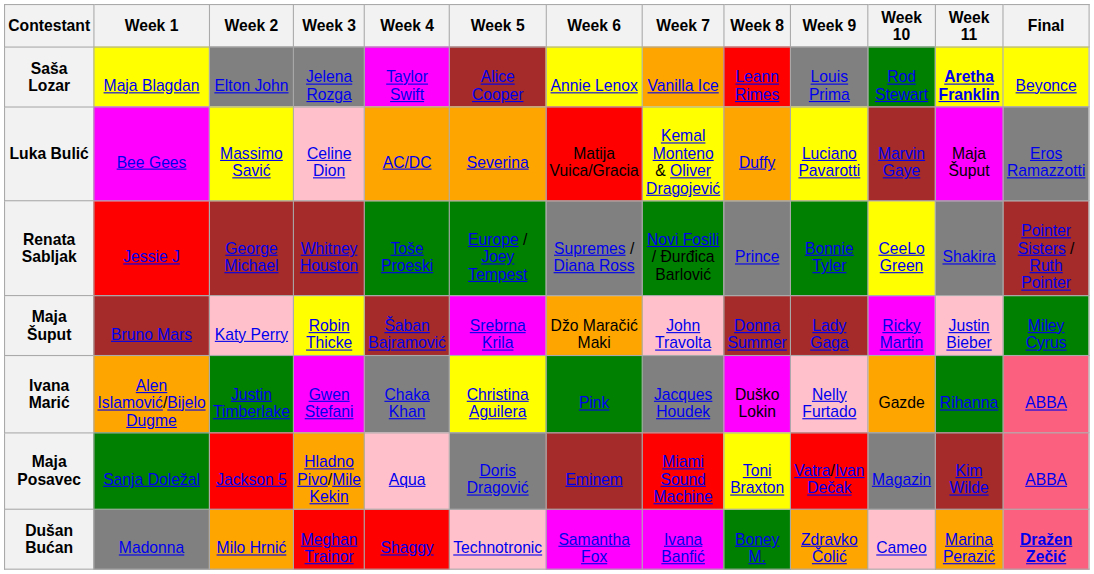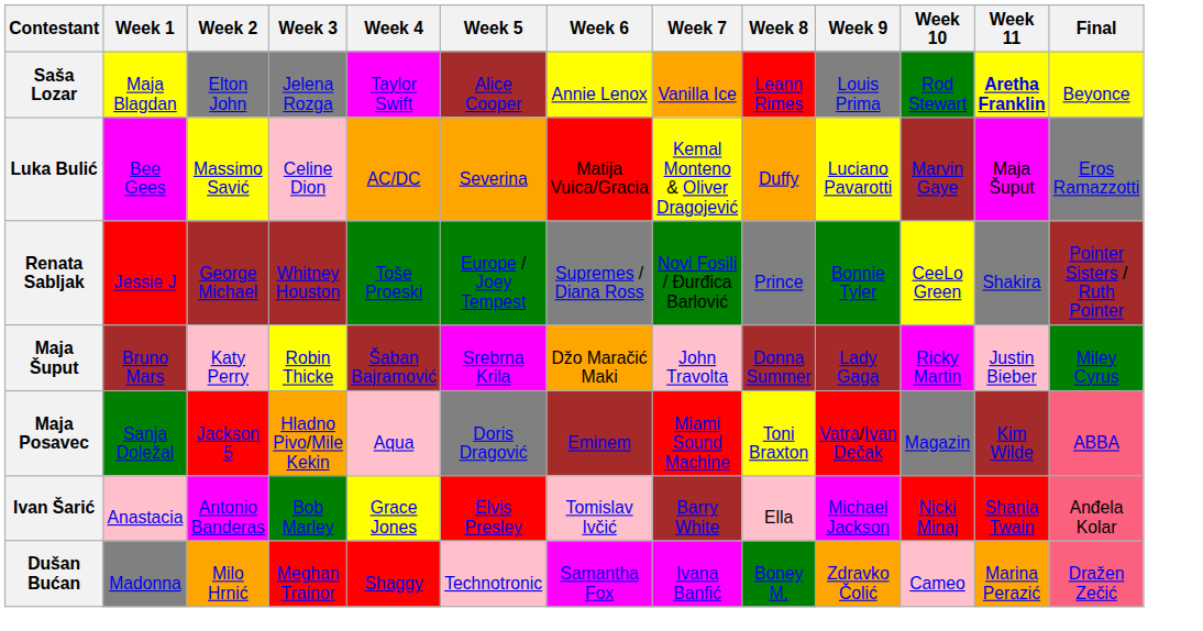 <table class="wikitable" style="font-size:90%; width:100%; text-align:center; margin-left: auto; margin-right: auto">
 <tr>
 <th style="width: 7%;">Contestant</th>
 <th style="width: 8%;">Week 1</th>
 <th style="width: 8%;">Week 2</th>
 <th style="width: 8%;">Week 3</th>
 <th style="width: 8%;">Week 4</th>
 <th style="width: 8%;">Week 5</th>
 <th style="width: 8%;">Week 6</th>
 <th style="width: 8%;">Week 7</th>
 <th style="width: 8%;">Week 8</th>
 <th style="width: 8%;">Week 9</th>
 <th style="width: 8%;">Week 10</th>
 <th style="width: 8%;">Week 11</th>
 <th style="width: 8%;">Final</th>
 </tr>
 <tr>
 <th>Saša Lozar</th>
 <td style="background:yellow"><br><a href='#'>Maja Blagdan</a></td>
 <td style="background:gray"><br><a href='#'>Elton John</a></td>
 <td style="background:gray"><br><a href='#'>Jelena Rozga</a></td>
 <td style="background:magenta"><br><a href='#'>Taylor Swift</a></td>
 <td style="background:brown"><br><a href='#'>Alice Cooper</a></td>
 <td style="background:yellow"><br><a href='#'>Annie Lenox</a></td>
 <td style="background:orange"><br><a href='#'>Vanilla Ice</a></td>
 <td style="background:red"><br><a href='#'>Leann Rimes</a></td>
 <td style="background:gray"><br><a href='#'>Louis Prima</a></td>
 <td style="background:green"><br><a href='#'>Rod Stewart</a></td>
 <td style="background:yellow"><strong><br><a href='#'>Aretha Franklin</a></strong></td>
 <td style="background:yellow"><br><a href='#'>Beyonce</a></td>
 </tr>
 <tr>
 <th>Luka Bulić</th>
 <td style="background:magenta"><br><a href='#'>Bee Gees</a></td>
 <td style="background:yellow"><br><a href='#'>Massimo Savić</a></td>
 <td style="background:pink"><br><a href='#'>Celine Dion</a></td>
 <td style="background:orange"><br><a href='#'>AC/DC</a></td>
 <td style="background:orange"><br><a href='#'>Severina</a></td>
 <td style="background:red"><br>Matija Vuica/Gracia</td>
 <td style="background:yellow"><br><a href='#'>Kemal Monteno</a> & <a href='#'>Oliver Dragojević</a></td>
 <td style="background:orange"><br><a href='#'>Duffy</a></td>
 <td style="background:yellow"><br><a href='#'>Luciano Pavarotti</a></td>
 <td style="background:brown"><br><a href='#'>Marvin Gaye</a></td>
 <td style="background:magenta"><br>Maja Šuput</td>
 <td style="background:gray"><br><a href='#'>Eros Ramazzotti</a></td>
 </tr>
 <tr>
 <th>Renata Sabljak</th>
 <td style="background:red"><br><a href='#'>Jessie J</a></td>
 <td style="background:brown"><br><a href='#'>George Michael</a></td>
 <td style="background:brown"><br><a href='#'>Whitney Houston</a></td>
 <td style="background:green"><br><a href='#'>Toše Proeski</a></td>
 <td style="background:green"><br><a href='#'>Europe</a> / <a href='#'>Joey Tempest</a></td>
 <td style="background:gray"><br><a href='#'>Supremes</a> / <a href='#'>Diana Ross</a></td>
 <td style="background:green"><br><a href='#'>Novi Fosili</a> / Đurđica Barlović</td>
 <td style="background:gray"><br><a href='#'>Prince</a></td>
 <td style="background:green"><br><a href='#'>Bonnie Tyler</a></td>
 <td style="background:yellow"><br><a href='#'>CeeLo Green</a></td>
 <td style="background:gray"><br><a href='#'>Shakira</a></td>
 <td style="background:brown"><br><a href='#'>Pointer Sisters</a> / <a href='#'>Ruth Pointer</a></td>
 </tr>
 <tr>
 <th>Maja Šuput</th>
 <td style="background:brown"><br><a href='#'>Bruno Mars</a></td>
 <td style="background:pink"><br><a href='#'>Katy Perry</a></td>
 <td style="background:yellow"><br><a href='#'>Robin Thicke</a></td>
 <td style="background:brown"><br><a href='#'>Šaban Bajramović</a></td>
 <td style="background:magenta"><br><a href='#'>Srebrna Krila</a></td>
 <td style="background:orange"><br>Džo Maračić Maki</td>
 <td style="background:pink"><br><a href='#'>John Travolta</a></td>
 <td style="background:brown"><br><a href='#'>Donna Summer</a></td>
 <td style="background:brown"><br><a href='#'>Lady Gaga</a></td>
 <td style="background:magenta"><br><a href='#'>Ricky Martin</a></td>
 <td style="background:pink"><br><a href='#'>Justin Bieber</a></td>
 <td style="background:green"><br><a href='#'>Miley Cyrus</a></td>
 </tr>
 <tr>
-<th>Ivana Marić</th>
-<td style="background:orange"><br><a href='#'>Alen Islamović</a>/<a href='#'>Bijelo Dugme</a></td>
-<td style="background:green"><br><a href='#'>Justin Timberlake</a></td>
-<td style="background:magenta"><br><a href='#'>Gwen Stefani</a></td>
-<td style="background:gray"><br><a href='#'>Chaka Khan</a></td>
-<td style="background:yellow"><br><a href='#'>Christina Aguilera</a></td>
-<td style="background:green"><br><a href='#'>Pink</a></td>
-<td style="background:gray"><br><a href='#'>Jacques Houdek</a></td>
-<td style="background:magenta"><br>Duško Lokin</td>
-<td style="background:pink"><br><a href='#'>Nelly Furtado</a></td>
-<td style="background:orange"><br>Gazde</td>
-<td style="background:green"><br><a href='#'>Rihanna</a></td>
-<td style="background:#FB607F"><br><a href='#'>ABBA</a></td>
-</tr>
-<tr>
 <th>Maja Posavec</th>
 <td style="background:green"><br><a href='#'>Sanja Doležal</a></td>
 <td style="background:red"><br><a href='#'>Jackson 5</a></td>
 <td style="background:orange"><br><a href='#'>Hladno Pivo</a>/<a href='#'>Mile Kekin</a></td>
 <td style="background:pink"><br><a href='#'>Aqua</a></td>
 <td style="background:gray"><br><a href='#'>Doris Dragović</a></td>
 <td style="background:brown"><br><a href='#'>Eminem</a></td>
 <td style="background:red"><br><a href='#'>Miami Sound Machine</a></td>
 <td style="background:yellow"><br><a href='#'>Toni Braxton</a></td>
 <td style="background:red"><br><a href='#'>Vatra</a>/<a href='#'>Ivan Dečak</a></td>
 <td style="background:gray"><br><a href='#'>Magazin</a></td>
 <td style="background:brown"><br><a href='#'>Kim Wilde</a></td>
 <td style="background:#FB607F"><br><a href='#'>ABBA</a></td>
 </tr>
 <tr>
+<th>Ivan Šarić</th>
+<td style="background:pink"><br><a href='#'>Anastacia</a></td>
+<td style="background:magenta"><br><a href='#'>Antonio Banderas</a></td>
+<td style="background:green"><br><a href='#'>Bob Marley</a></td>
+<td style="background:yellow"><br><a href='#'>Grace Jones</a></td>
+<td style="background:red"><br><a href='#'>Elvis Presley</a></td>
+<td style="background:pink"><br><a href='#'>Tomislav Ivčić</a></td>
+<td style="background:brown"><br><a href='#'>Barry White</a></td>
+<td style="background:pink"><br>Ella</td>
+<td style="background:magenta"><br><a href='#'>Michael Jackson</a></td>
+<td style="background:red"><br><a href='#'>Nicki Minaj</a></td>
+<td style="background:red"><br><a href='#'>Shania Twain</a></td>
+<td style="background:#FB607F"><br>Anđela Kolar</td>
+</tr>
+<tr>
 <th>Dušan Bućan</th>
 <td style="background:gray"><br><a href='#'>Madonna</a></td>
 <td style="background:orange"><br><a href='#'>Milo Hrnić</a></td>
 <td style="background:red"><br><a href='#'>Meghan Trainor</a></td>
 <td style="background:red"><br><a href='#'>Shaggy</a></td>
 <td style="background:pink"><br><a href='#'>Technotronic</a></td>
 <td style="background:magenta"><br><a href='#'>Samantha Fox</a></td>
 <td style="background:magenta"><br><a href='#'>Ivana Banfić</a></td>
 <td style="background:green"><br><a href='#'>Boney M.</a></td>
 <td style="background:orange"><br><a href='#'>Zdravko Čolić</a></td>
 <td style="background:pink"><br><a href='#'>Cameo</a></td>
 <td style="background:orange"><br><a href='#'>Marina Perazić</a></td>
-<td style="background:#FB607F"><strong><br><a href='#'>Dražen Zečić</a></strong></td>
+<td style="background:#FB607F"><br><a href='#'>Dražen Zečić</a></td>
 </tr>
 </table>
